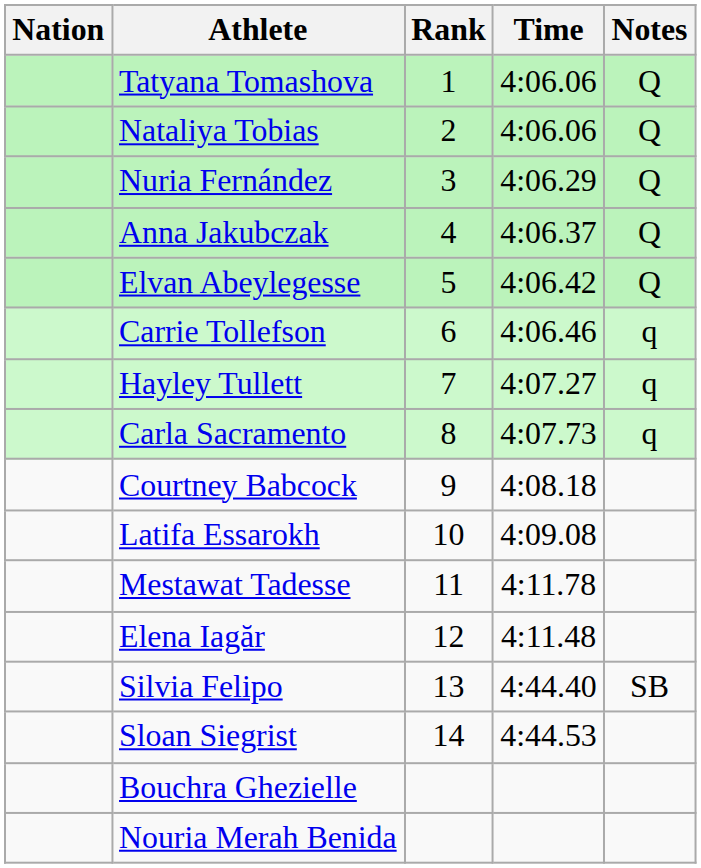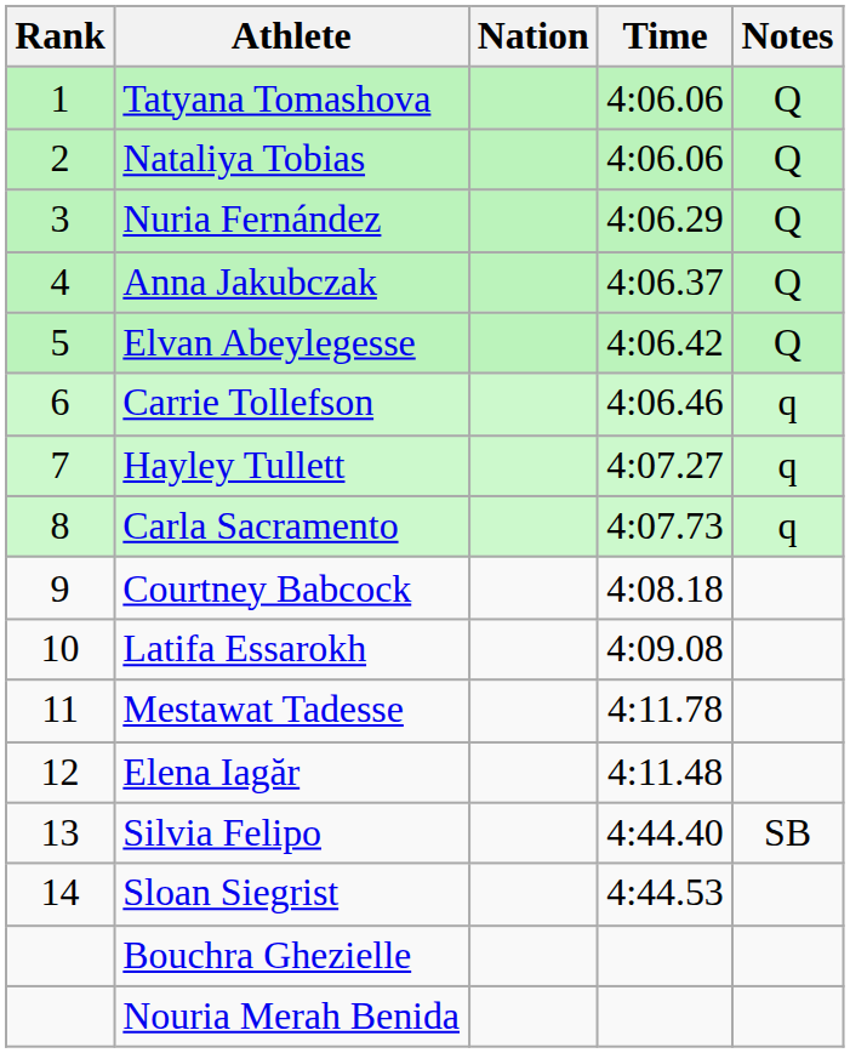 <table class="wikitable sortable" style="text-align:center">
 <tr>
+<th>Rank</th>
+<th>Athlete</th>
 <th>Nation</th>
-<th>Athlete</th>
-<th>Rank</th>
 <th>Time</th>
 <th>Notes</th>
 </tr>
 <tr bgcolor=bbf3bb>
+<td>1</td>
+<td align=left><a href='#'>Tatyana Tomashova</a></td>
 <td align=left></td>
-<td align=left><a href='#'>Tatyana Tomashova</a></td>
-<td>1</td>
 <td>4:06.06</td>
 <td>Q</td>
 </tr>
 <tr bgcolor=bbf3bb>
+<td>2</td>
+<td align=left><a href='#'>Nataliya Tobias</a></td>
 <td align=left></td>
-<td align=left><a href='#'>Nataliya Tobias</a></td>
-<td>2</td>
 <td>4:06.06</td>
 <td>Q</td>
 </tr>
 <tr bgcolor=bbf3bb>
+<td>3</td>
+<td align=left><a href='#'>Nuria Fernández</a></td>
 <td align=left></td>
-<td align=left><a href='#'>Nuria Fernández</a></td>
-<td>3</td>
 <td>4:06.29</td>
 <td>Q</td>
 </tr>
 <tr bgcolor=bbf3bb>
+<td>4</td>
+<td align=left><a href='#'>Anna Jakubczak</a></td>
 <td align=left></td>
-<td align=left><a href='#'>Anna Jakubczak</a></td>
-<td>4</td>
 <td>4:06.37</td>
 <td>Q</td>
 </tr>
 <tr bgcolor=bbf3bb>
+<td>5</td>
+<td align=left><a href='#'>Elvan Abeylegesse</a></td>
 <td align=left></td>
-<td align=left><a href='#'>Elvan Abeylegesse</a></td>
-<td>5</td>
 <td>4:06.42</td>
 <td>Q</td>
 </tr>
 <tr bgcolor=ccf9cc>
+<td>6</td>
+<td align=left><a href='#'>Carrie Tollefson</a></td>
 <td align=left></td>
-<td align=left><a href='#'>Carrie Tollefson</a></td>
-<td>6</td>
 <td>4:06.46</td>
 <td>q</td>
 </tr>
 <tr bgcolor=ccf9cc>
+<td>7</td>
+<td align=left><a href='#'>Hayley Tullett</a></td>
 <td align=left></td>
-<td align=left><a href='#'>Hayley Tullett</a></td>
-<td>7</td>
 <td>4:07.27</td>
 <td>q</td>
 </tr>
 <tr bgcolor=ccf9cc>
+<td>8</td>
+<td align=left><a href='#'>Carla Sacramento</a></td>
 <td align=left></td>
-<td align=left><a href='#'>Carla Sacramento</a></td>
-<td>8</td>
 <td>4:07.73</td>
 <td>q</td>
 </tr>
 <tr>
+<td>9</td>
+<td align=left><a href='#'>Courtney Babcock</a></td>
 <td align=left></td>
-<td align=left><a href='#'>Courtney Babcock</a></td>
-<td>9</td>
 <td>4:08.18</td>
 <td></td>
 </tr>
 <tr>
+<td>10</td>
+<td align=left><a href='#'>Latifa Essarokh</a></td>
 <td align=left></td>
-<td align=left><a href='#'>Latifa Essarokh</a></td>
-<td>10</td>
 <td>4:09.08</td>
 <td></td>
 </tr>
 <tr>
+<td>11</td>
+<td align=left><a href='#'>Mestawat Tadesse</a></td>
 <td align=left></td>
-<td align=left><a href='#'>Mestawat Tadesse</a></td>
-<td>11</td>
 <td>4:11.78</td>
 <td></td>
 </tr>
 <tr>
+<td>12</td>
+<td align=left><a href='#'>Elena Iagăr</a></td>
 <td align=left></td>
-<td align=left><a href='#'>Elena Iagăr</a></td>
-<td>12</td>
 <td>4:11.48</td>
 <td></td>
 </tr>
 <tr>
+<td>13</td>
+<td align=left><a href='#'>Silvia Felipo</a></td>
 <td align=left></td>
-<td align=left><a href='#'>Silvia Felipo</a></td>
-<td>13</td>
 <td>4:44.40</td>
 <td>SB</td>
 </tr>
 <tr>
+<td>14</td>
+<td align=left><a href='#'>Sloan Siegrist</a></td>
 <td align=left></td>
-<td align=left><a href='#'>Sloan Siegrist</a></td>
-<td>14</td>
 <td>4:44.53</td>
 <td></td>
 </tr>
 <tr>
+<td></td>
+<td align=left><a href='#'>Bouchra Ghezielle</a></td>
 <td align=left></td>
-<td align=left><a href='#'>Bouchra Ghezielle</a></td>
-<td></td>
 <td></td>
 <td></td>
 </tr>
 <tr>
+<td></td>
+<td align=left><a href='#'>Nouria Merah Benida</a></td>
 <td align=left></td>
-<td align=left><a href='#'>Nouria Merah Benida</a></td>
-<td></td>
 <td></td>
 <td></td>
 </tr>
 </table>
